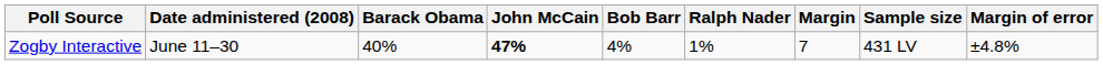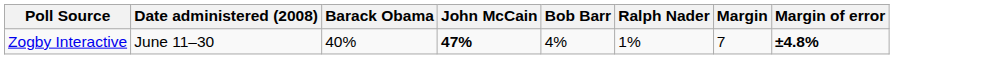 <table class="wikitable collapsible">
 <tr>
 <th>Poll Source</th>
 <th>Date administered (2008)</th>
 <th>Barack Obama</th>
 <th>John McCain</th>
 <th>Bob Barr</th>
 <th>Ralph Nader</th>
 <th>Margin</th>
-<th>Sample size</th>
 <th>Margin of error</th>
 </tr>
 <tr>
 <td><a href='#'>Zogby Interactive</a></td>
 <td>June 11–30</td>
 <td>40%</td>
 <td><strong>47%</strong></td>
 <td>4%</td>
 <td>1%</td>
 <td>7</td>
-<td>431 LV</td>
-<td>±4.8%</td>
+<td><strong>±4.8%</strong></td>
 </tr>
 </table>
